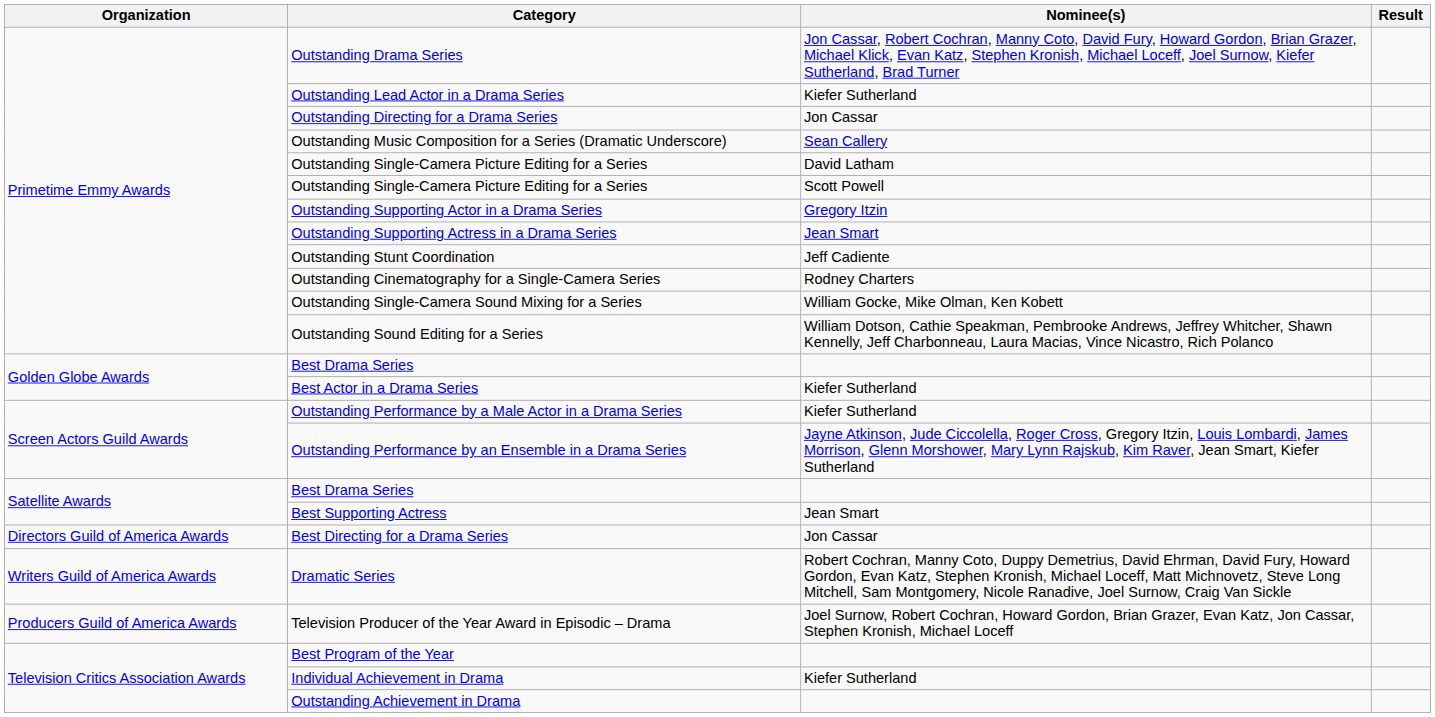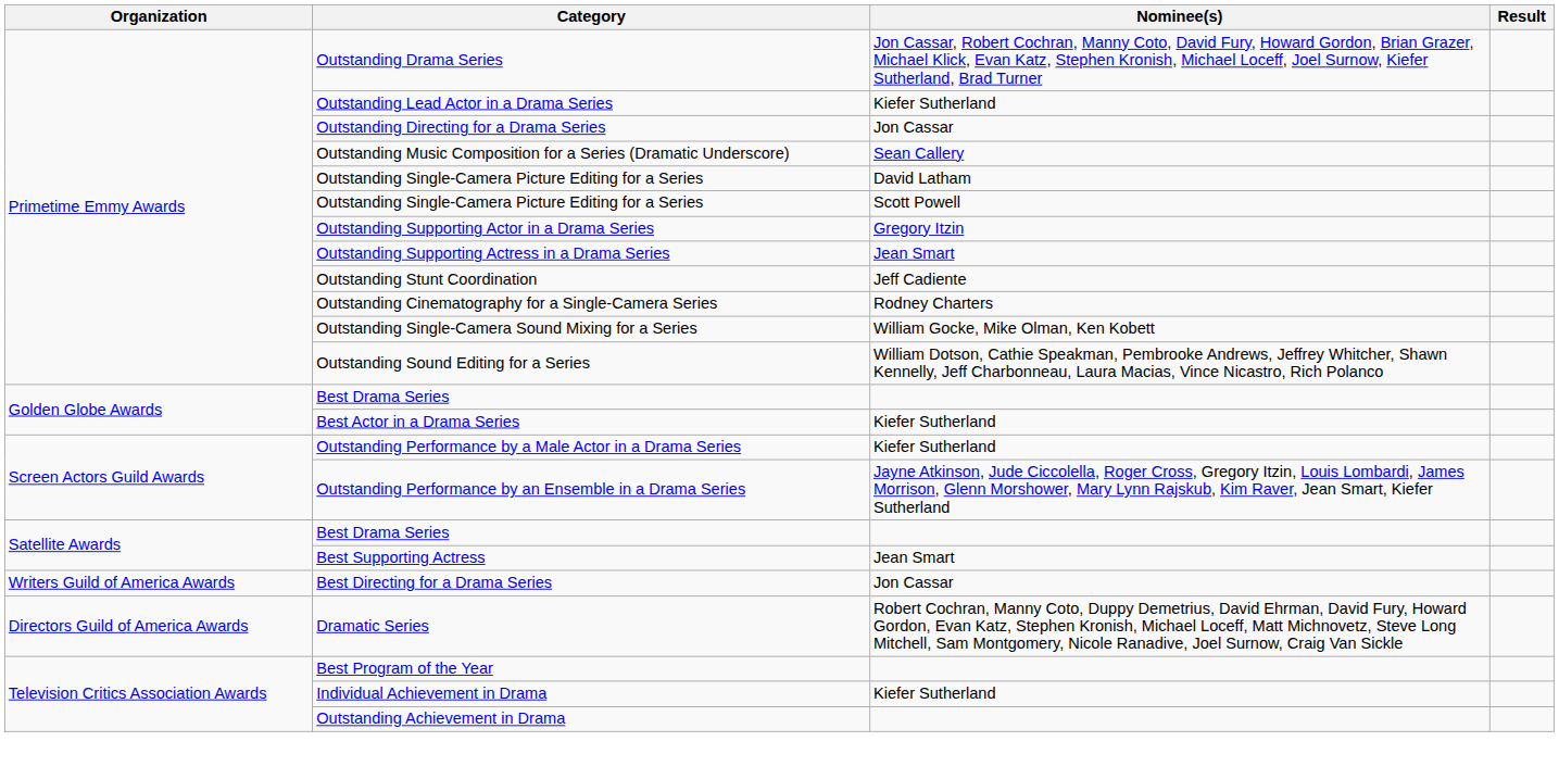 <table class="wikitable">
 <tr>
 <th>Organization</th>
 <th>Category</th>
 <th style="width:40%;">Nominee(s)</th>
 <th>Result</th>
 </tr>
 <tr>
 <td rowspan=12><a href='#'>Primetime Emmy Awards</a></td>
 <td><a href='#'>Outstanding Drama Series</a></td>
 <td><a href='#'>Jon Cassar</a>, <a href='#'>Robert Cochran</a>, <a href='#'>Manny Coto</a>, <a href='#'>David Fury</a>, <a href='#'>Howard Gordon</a>, <a href='#'>Brian Grazer</a>, <a href='#'>Michael Klick</a>, <a href='#'>Evan Katz</a>, <a href='#'>Stephen Kronish</a>, <a href='#'>Michael Loceff</a>, <a href='#'>Joel Surnow</a>, <a href='#'>Kiefer Sutherland</a>, <a href='#'>Brad Turner</a></td>
 <td></td>
 </tr>
 <tr>
 <td><a href='#'>Outstanding Lead Actor in a Drama Series</a></td>
 <td>Kiefer Sutherland</td>
 <td></td>
 </tr>
 <tr>
 <td><a href='#'>Outstanding Directing for a Drama Series</a></td>
 <td>Jon Cassar</td>
 <td></td>
 </tr>
 <tr>
 <td>Outstanding Music Composition for a Series (Dramatic Underscore)</td>
 <td><a href='#'>Sean Callery</a></td>
 <td></td>
 </tr>
 <tr>
 <td>Outstanding Single-Camera Picture Editing for a Series</td>
 <td>David Latham</td>
 <td></td>
 </tr>
 <tr>
 <td>Outstanding Single-Camera Picture Editing for a Series</td>
 <td>Scott Powell</td>
 <td></td>
 </tr>
 <tr>
 <td><a href='#'>Outstanding Supporting Actor in a Drama Series</a></td>
 <td><a href='#'>Gregory Itzin</a></td>
 <td></td>
 </tr>
 <tr>
 <td><a href='#'>Outstanding Supporting Actress in a Drama Series</a></td>
 <td><a href='#'>Jean Smart</a></td>
 <td></td>
 </tr>
 <tr>
 <td>Outstanding Stunt Coordination</td>
 <td>Jeff Cadiente</td>
 <td></td>
 </tr>
 <tr>
 <td>Outstanding Cinematography for a Single-Camera Series</td>
 <td>Rodney Charters</td>
 <td></td>
 </tr>
 <tr>
 <td>Outstanding Single-Camera Sound Mixing for a Series</td>
 <td>William Gocke, Mike Olman, Ken Kobett</td>
 <td></td>
 </tr>
 <tr>
 <td>Outstanding Sound Editing for a Series</td>
 <td>William Dotson, Cathie Speakman, Pembrooke Andrews, Jeffrey Whitcher, Shawn Kennelly, Jeff Charbonneau, Laura Macias, Vince Nicastro, Rich Polanco</td>
 <td></td>
 </tr>
 <tr>
 <td rowspan=2><a href='#'>Golden Globe Awards</a></td>
 <td><a href='#'>Best Drama Series</a></td>
 <td></td>
 <td></td>
 </tr>
 <tr>
 <td><a href='#'>Best Actor in a Drama Series</a></td>
 <td>Kiefer Sutherland</td>
 <td></td>
 </tr>
 <tr>
 <td rowspan=2><a href='#'>Screen Actors Guild Awards</a></td>
 <td><a href='#'>Outstanding Performance by a Male Actor in a Drama Series</a></td>
 <td>Kiefer Sutherland</td>
 <td></td>
 </tr>
 <tr>
 <td><a href='#'>Outstanding Performance by an Ensemble in a Drama Series</a></td>
 <td><a href='#'>Jayne Atkinson</a>, <a href='#'>Jude Ciccolella</a>, <a href='#'>Roger Cross</a>, Gregory Itzin, <a href='#'>Louis Lombardi</a>, <a href='#'>James Morrison</a>, <a href='#'>Glenn Morshower</a>, <a href='#'>Mary Lynn Rajskub</a>, <a href='#'>Kim Raver</a>, Jean Smart, Kiefer Sutherland</td>
 <td></td>
 </tr>
 <tr>
 <td rowspan=2><a href='#'>Satellite Awards</a></td>
 <td><a href='#'>Best Drama Series</a></td>
 <td></td>
 <td></td>
 </tr>
 <tr>
 <td><a href='#'>Best Supporting Actress</a></td>
 <td>Jean Smart</td>
 <td></td>
 </tr>
 <tr>
-<td rowspan=1><a href='#'>Directors Guild of America Awards</a></td>
+<td rowspan=1><a href='#'>Writers Guild of America Awards</a></td>
 <td><a href='#'>Best Directing for a Drama Series</a></td>
 <td>Jon Cassar</td>
 <td></td>
 </tr>
 <tr>
-<td rowspan=1><a href='#'>Writers Guild of America Awards</a></td>
+<td rowspan=1><a href='#'>Directors Guild of America Awards</a></td>
 <td><a href='#'>Dramatic Series</a></td>
 <td>Robert Cochran, Manny Coto, Duppy Demetrius, David Ehrman, David Fury, Howard Gordon, Evan Katz, Stephen Kronish, Michael Loceff, Matt Michnovetz, Steve Long Mitchell, Sam Montgomery, Nicole Ranadive, Joel Surnow, Craig Van Sickle</td>
-<td></td>
-</tr>
-<tr>
-<td rowspan=1><a href='#'>Producers Guild of America Awards</a></td>
-<td>Television Producer of the Year Award in Episodic – Drama</td>
-<td>Joel Surnow, Robert Cochran, Howard Gordon, Brian Grazer, Evan Katz, Jon Cassar, Stephen Kronish, Michael Loceff</td>
 <td></td>
 </tr>
 <tr>
 <td rowspan=3><a href='#'>Television Critics Association Awards</a></td>
 <td><a href='#'>Best Program of the Year</a></td>
 <td></td>
 <td></td>
 </tr>
 <tr>
 <td><a href='#'>Individual Achievement in Drama</a></td>
 <td>Kiefer Sutherland</td>
 <td></td>
 </tr>
 <tr>
 <td><a href='#'>Outstanding Achievement in Drama</a></td>
 <td></td>
 <td></td>
 </tr>
 </table>
